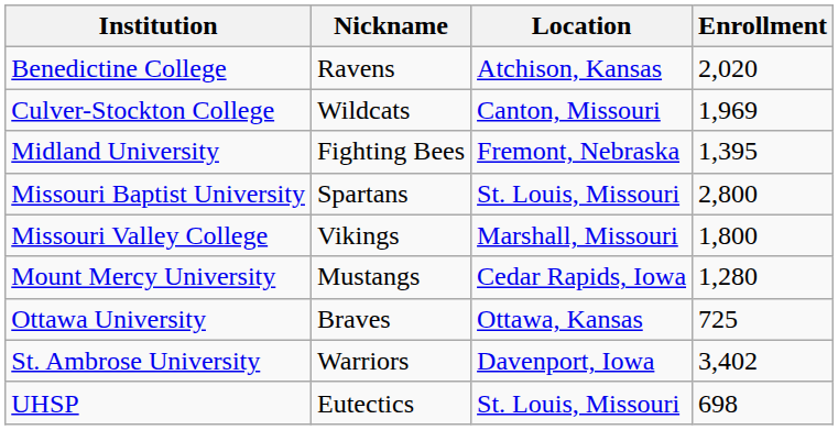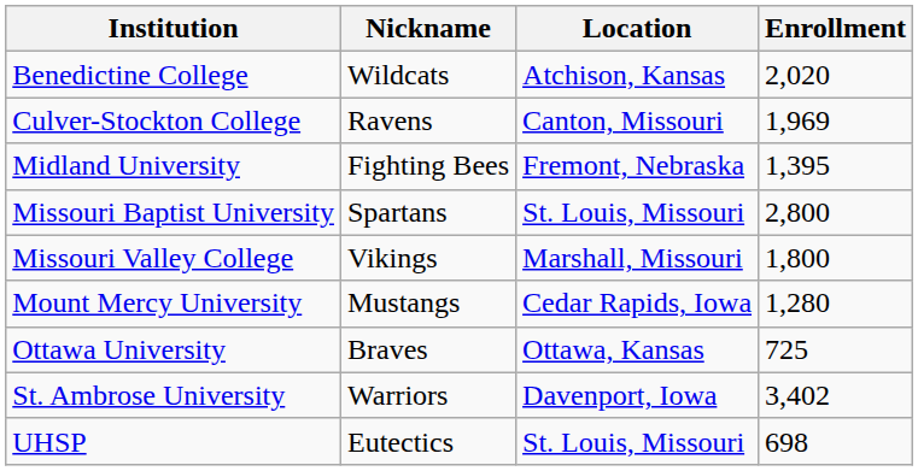 <table class="wikitable">
 <tr>
 <th>Institution</th>
 <th>Nickname</th>
 <th>Location</th>
 <th>Enrollment</th>
 </tr>
 <tr>
 <td><a href='#'>Benedictine College</a></td>
-<td>Ravens</td>
+<td>Wildcats</td>
 <td><a href='#'>Atchison, Kansas</a></td>
 <td>2,020</td>
 </tr>
 <tr>
 <td><a href='#'>Culver-Stockton College</a></td>
-<td>Wildcats</td>
+<td>Ravens</td>
 <td><a href='#'>Canton, Missouri</a></td>
 <td>1,969</td>
 </tr>
 <tr>
 <td><a href='#'>Midland University</a></td>
 <td>Fighting Bees</td>
 <td><a href='#'>Fremont, Nebraska</a></td>
 <td>1,395</td>
 </tr>
 <tr>
 <td><a href='#'>Missouri Baptist University</a></td>
 <td>Spartans</td>
 <td><a href='#'>St. Louis, Missouri</a></td>
 <td>2,800</td>
 </tr>
 <tr>
 <td><a href='#'>Missouri Valley College</a></td>
 <td>Vikings</td>
 <td><a href='#'>Marshall, Missouri</a></td>
 <td>1,800</td>
 </tr>
 <tr>
 <td><a href='#'>Mount Mercy University</a></td>
 <td>Mustangs</td>
 <td><a href='#'>Cedar Rapids, Iowa</a></td>
 <td>1,280</td>
 </tr>
 <tr>
 <td><a href='#'>Ottawa University</a></td>
 <td>Braves</td>
 <td><a href='#'>Ottawa, Kansas</a></td>
 <td>725</td>
 </tr>
 <tr>
 <td><a href='#'>St. Ambrose University</a></td>
 <td>Warriors</td>
 <td><a href='#'>Davenport, Iowa</a></td>
 <td>3,402</td>
 </tr>
 <tr>
 <td><a href='#'>UHSP</a></td>
 <td>Eutectics</td>
 <td><a href='#'>St. Louis, Missouri</a></td>
 <td>698</td>
 </tr>
 </table>
